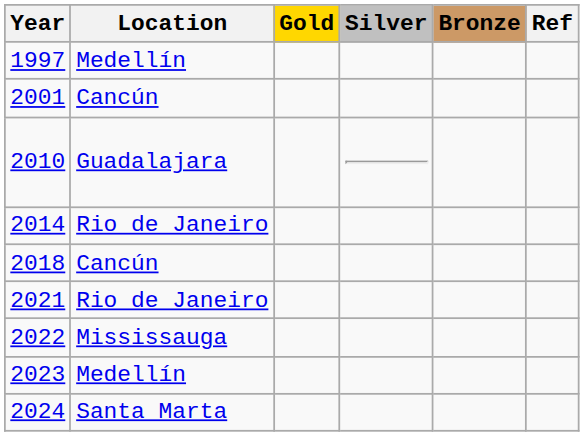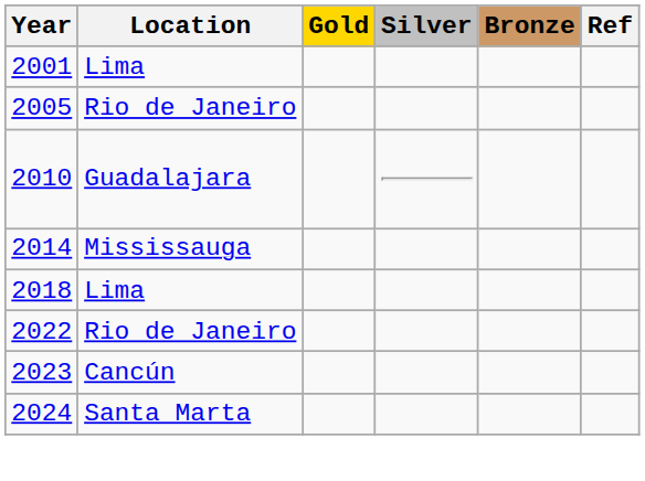 <table class="wikitable">
 <tr>
 <th>Year</th>
 <th>Location</th>
 <th style="background-color:gold;">Gold</th>
 <th style="background-color:silver;">Silver</th>
 <th style="background-color:#cc9966;">Bronze</th>
 <th>Ref</th>
 </tr>
 <tr>
-<td><a href='#'>1997</a></td>
-<td> <a href='#'>Medellín</a></td>
+<td><a href='#'>2001</a></td>
+<td> <a href='#'>Lima</a></td>
 <td><br></td>
 <td><br></td>
 <td><br></td>
 <td></td>
 </tr>
 <tr>
-<td><a href='#'>2001</a></td>
-<td> <a href='#'>Cancún</a></td>
+<td><a href='#'>2005</a></td>
+<td> <a href='#'>Rio de Janeiro</a></td>
 <td><br></td>
 <td><br></td>
 <td><br></td>
 <td></td>
 </tr>
 <tr>
 <td><a href='#'>2010</a></td>
 <td> <a href='#'>Guadalajara</a></td>
 <td><br></td>
 <td><br><hr><br></td>
 <td></td>
 <td></td>
 </tr>
 <tr>
 <td><a href='#'>2014</a></td>
+<td> <a href='#'>Mississauga</a></td>
+<td><br></td>
+<td><br></td>
+<td><br></td>
+<td></td>
+</tr>
+<tr>
+<td><a href='#'>2018</a></td>
+<td> <a href='#'>Lima</a></td>
+<td><br></td>
+<td><br></td>
+<td><br></td>
+<td></td>
+</tr>
+<tr>
+<td><a href='#'>2022</a></td>
 <td> <a href='#'>Rio de Janeiro</a></td>
 <td><br></td>
 <td><br></td>
 <td><br></td>
 <td></td>
 </tr>
 <tr>
-<td><a href='#'>2018</a></td>
+<td><a href='#'>2023</a></td>
 <td> <a href='#'>Cancún</a></td>
-<td><br></td>
-<td><br></td>
-<td><br></td>
-<td></td>
-</tr>
-<tr>
-<td><a href='#'>2021</a></td>
-<td> <a href='#'>Rio de Janeiro</a></td>
-<td><br></td>
-<td><br></td>
-<td><br></td>
-<td></td>
-</tr>
-<tr>
-<td><a href='#'>2022</a></td>
-<td> <a href='#'>Mississauga</a></td>
-<td><br></td>
-<td><br></td>
-<td><br></td>
-<td></td>
-</tr>
-<tr>
-<td><a href='#'>2023</a></td>
-<td> <a href='#'>Medellín</a></td>
 <td><br></td>
 <td><br></td>
 <td><br></td>
 <td></td>
 </tr>
 <tr>
 <td><a href='#'>2024</a></td>
 <td> <a href='#'>Santa Marta</a></td>
 <td><br></td>
 <td valign=top><br></td>
 <td valign=top><br></td>
 </tr>
 </table>
